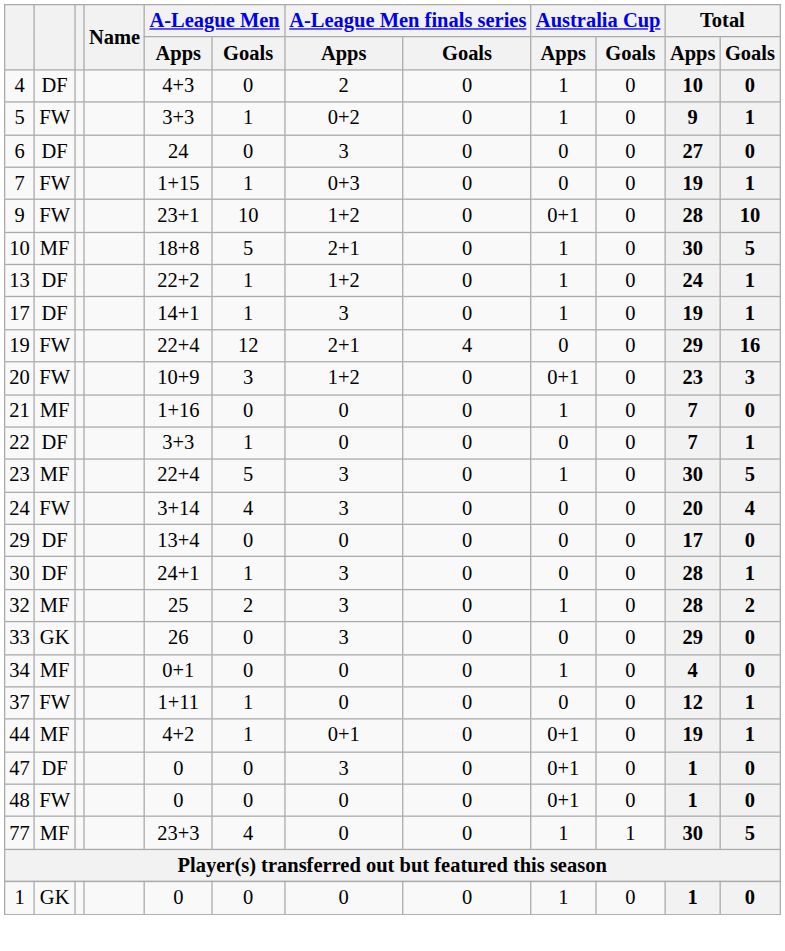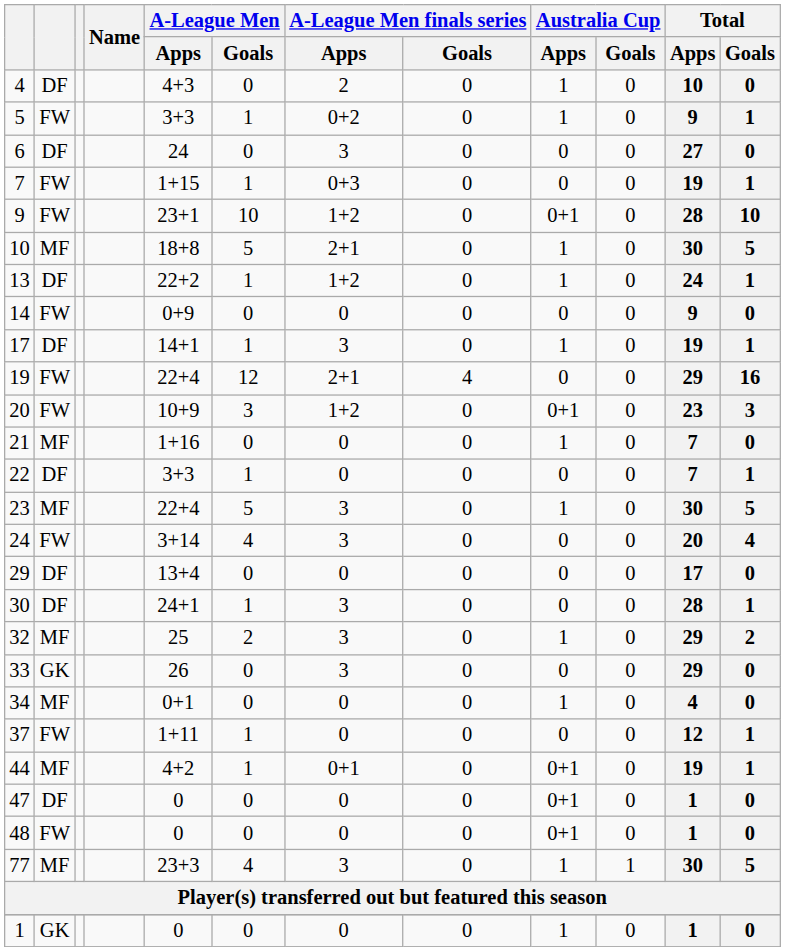 <table class="wikitable sortable" style="text-align:center;">
 <tr>
 <th rowspan="2"></th>
 <th rowspan="2"></th>
 <th rowspan="2"></th>
 <th rowspan="2">Name</th>
 <th colspan="2"><a href='#'>A-League Men</a></th>
 <th colspan="2"><a href='#'>A-League Men finals series</a></th>
 <th colspan="2"><a href='#'>Australia Cup</a></th>
 <th colspan="2">Total</th>
 </tr>
 <tr>
 <th>Apps</th>
 <th>Goals</th>
 <th>Apps</th>
 <th>Goals</th>
 <th>Apps</th>
 <th>Goals</th>
 <th>Apps</th>
 <th>Goals</th>
 </tr>
 <tr>
 <td>4</td>
 <td>DF</td>
 <td></td>
 <td align="left"><br></td>
 <td>4+3</td>
 <td>0<br></td>
 <td>2</td>
 <td>0<br></td>
 <td>1</td>
 <td>0<br></td>
 <th>10</th>
 <th>0</th>
 </tr>
 <tr>
 <td>5</td>
 <td>FW</td>
 <td></td>
 <td align="left"><br></td>
 <td>3+3</td>
 <td>1<br></td>
 <td>0+2</td>
 <td>0<br></td>
 <td>1</td>
 <td>0<br></td>
 <th>9</th>
 <th>1</th>
 </tr>
 <tr>
 <td>6</td>
 <td>DF</td>
 <td></td>
 <td align="left"><br></td>
 <td>24</td>
 <td>0<br></td>
 <td>3</td>
 <td>0<br></td>
 <td>0</td>
 <td>0<br></td>
 <th>27</th>
 <th>0</th>
 </tr>
 <tr>
 <td>7</td>
 <td>FW</td>
 <td></td>
 <td align="left"><br></td>
 <td>1+15</td>
 <td>1<br></td>
 <td>0+3</td>
 <td>0<br></td>
 <td>0</td>
 <td>0<br></td>
 <th>19</th>
 <th>1</th>
 </tr>
 <tr>
 <td>9</td>
 <td>FW</td>
 <td></td>
 <td align="left"><br></td>
 <td>23+1</td>
 <td>10<br></td>
 <td>1+2</td>
 <td>0<br></td>
 <td>0+1</td>
 <td>0<br></td>
 <th>28</th>
 <th>10</th>
 </tr>
 <tr>
 <td>10</td>
 <td>MF</td>
 <td></td>
 <td align="left"><br></td>
 <td>18+8</td>
 <td>5<br></td>
 <td>2+1</td>
 <td>0<br></td>
 <td>1</td>
 <td>0<br></td>
 <th>30</th>
 <th>5</th>
 </tr>
 <tr>
 <td>13</td>
 <td>DF</td>
 <td></td>
 <td align="left"><br></td>
 <td>22+2</td>
 <td>1<br></td>
 <td>1+2</td>
 <td>0<br></td>
 <td>1</td>
 <td>0<br></td>
 <th>24</th>
 <th>1</th>
+</tr>
+<tr>
+<td>14</td>
+<td>FW</td>
+<td></td>
+<td align="left"><br></td>
+<td>0+9</td>
+<td>0<br></td>
+<td>0</td>
+<td>0<br></td>
+<td>0</td>
+<td>0<br></td>
+<th>9</th>
+<th>0</th>
 </tr>
 <tr>
 <td>17</td>
 <td>DF</td>
 <td></td>
 <td align="left"><br></td>
 <td>14+1</td>
 <td>1<br></td>
 <td>3</td>
 <td>0<br></td>
 <td>1</td>
 <td>0<br></td>
 <th>19</th>
 <th>1</th>
 </tr>
 <tr>
 <td>19</td>
 <td>FW</td>
 <td></td>
 <td align="left"><br></td>
 <td>22+4</td>
 <td>12<br></td>
 <td>2+1</td>
 <td>4<br></td>
 <td>0</td>
 <td>0<br></td>
 <th>29</th>
 <th>16</th>
 </tr>
 <tr>
 <td>20</td>
 <td>FW</td>
 <td></td>
 <td align="left"><br></td>
 <td>10+9</td>
 <td>3<br></td>
 <td>1+2</td>
 <td>0<br></td>
 <td>0+1</td>
 <td>0<br></td>
 <th>23</th>
 <th>3</th>
 </tr>
 <tr>
 <td>21</td>
 <td>MF</td>
 <td></td>
 <td align="left"><br></td>
 <td>1+16</td>
 <td>0<br></td>
 <td>0</td>
 <td>0<br></td>
 <td>1</td>
 <td>0<br></td>
 <th>7</th>
 <th>0</th>
 </tr>
 <tr>
 <td>22</td>
 <td>DF</td>
 <td></td>
 <td align="left"><br></td>
 <td>3+3</td>
 <td>1<br></td>
 <td>0</td>
 <td>0<br></td>
 <td>0</td>
 <td>0<br></td>
 <th>7</th>
 <th>1</th>
 </tr>
 <tr>
 <td>23</td>
 <td>MF</td>
 <td></td>
 <td align="left"><br></td>
 <td>22+4</td>
 <td>5<br></td>
 <td>3</td>
 <td>0<br></td>
 <td>1</td>
 <td>0<br></td>
 <th>30</th>
 <th>5</th>
 </tr>
 <tr>
 <td>24</td>
 <td>FW</td>
 <td></td>
 <td align="left"><br></td>
 <td>3+14</td>
 <td>4<br></td>
 <td>3</td>
 <td>0<br></td>
 <td>0</td>
 <td>0<br></td>
 <th>20</th>
 <th>4</th>
 </tr>
 <tr>
 <td>29</td>
 <td>DF</td>
 <td></td>
 <td align="left"><br></td>
 <td>13+4</td>
 <td>0<br></td>
 <td>0</td>
 <td>0<br></td>
 <td>0</td>
 <td>0<br></td>
 <th>17</th>
 <th>0</th>
 </tr>
 <tr>
 <td>30</td>
 <td>DF</td>
 <td></td>
 <td align="left"><br></td>
 <td>24+1</td>
 <td>1<br></td>
 <td>3</td>
 <td>0<br></td>
 <td>0</td>
 <td>0<br></td>
 <th>28</th>
 <th>1</th>
 </tr>
 <tr>
 <td>32</td>
 <td>MF</td>
 <td></td>
 <td align="left"><br></td>
 <td>25</td>
 <td>2<br></td>
 <td>3</td>
 <td>0<br></td>
 <td>1</td>
 <td>0<br></td>
-<th>28</th>
+<th>29</th>
 <th>2</th>
 </tr>
 <tr>
 <td>33</td>
 <td>GK</td>
 <td></td>
 <td align="left"><br></td>
 <td>26</td>
 <td>0<br></td>
 <td>3</td>
 <td>0<br></td>
 <td>0</td>
 <td>0<br></td>
 <th>29</th>
 <th>0</th>
 </tr>
 <tr>
 <td>34</td>
 <td>MF</td>
 <td></td>
 <td align="left"><br></td>
 <td>0+1</td>
 <td>0<br></td>
 <td>0</td>
 <td>0<br></td>
 <td>1</td>
 <td>0<br></td>
 <th>4</th>
 <th>0</th>
 </tr>
 <tr>
 <td>37</td>
 <td>FW</td>
 <td></td>
 <td align="left"><br></td>
 <td>1+11</td>
 <td>1<br></td>
 <td>0</td>
 <td>0<br></td>
 <td>0</td>
 <td>0<br></td>
 <th>12</th>
 <th>1</th>
 </tr>
 <tr>
 <td>44</td>
 <td>MF</td>
 <td></td>
 <td align="left"><br></td>
 <td>4+2</td>
 <td>1<br></td>
 <td>0+1</td>
 <td>0<br></td>
 <td>0+1</td>
 <td>0<br></td>
 <th>19</th>
 <th>1</th>
 </tr>
 <tr>
 <td>47</td>
 <td>DF</td>
 <td></td>
 <td align="left"><br></td>
 <td>0</td>
 <td>0<br></td>
-<td>3</td>
+<td>0</td>
 <td>0<br></td>
 <td>0+1</td>
 <td>0<br></td>
 <th>1</th>
 <th>0</th>
 </tr>
 <tr>
 <td>48</td>
 <td>FW</td>
 <td></td>
 <td align="left"><br></td>
 <td>0</td>
 <td>0<br></td>
 <td>0</td>
 <td>0<br></td>
 <td>0+1</td>
 <td>0<br></td>
 <th>1</th>
 <th>0</th>
 </tr>
 <tr>
 <td>77</td>
 <td>MF</td>
 <td></td>
 <td align="left"><br></td>
 <td>23+3</td>
 <td>4<br></td>
-<td>0</td>
+<td>3</td>
 <td>0<br></td>
 <td>1</td>
 <td>1<br></td>
 <th>30</th>
 <th>5</th>
 </tr>
 <tr class=sortbottom>
 <th colspan="12">Player(s) transferred out but featured this season</th>
 </tr>
 <tr class=sortbottom>
 </tr>
 <tr>
 <td>1</td>
 <td>GK</td>
 <td></td>
 <td align="left"><br></td>
 <td>0</td>
 <td>0<br></td>
 <td>0</td>
 <td>0<br></td>
 <td>1</td>
 <td>0<br></td>
 <th>1</th>
 <th>0</th>
 </tr>
 </table>
